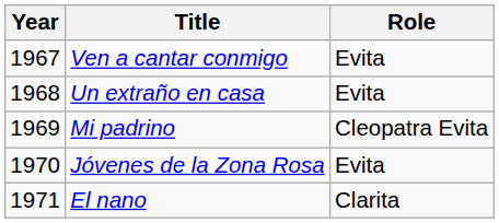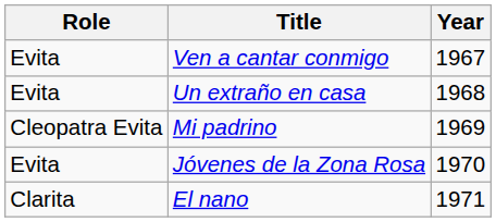 <table class="wikitable">
 <tr>
+<th>Role</th>
+<th>Title</th>
 <th>Year</th>
-<th>Title</th>
-<th>Role</th>
 </tr>
 <tr>
+<td>Evita</td>
+<td><em><a href='#'>Ven a cantar conmigo</a></em></td>
 <td>1967</td>
-<td><em><a href='#'>Ven a cantar conmigo</a></em></td>
-<td>Evita</td>
 </tr>
 <tr>
+<td>Evita</td>
+<td><em><a href='#'>Un extraño en casa</a></em></td>
 <td>1968</td>
-<td><em><a href='#'>Un extraño en casa</a></em></td>
-<td>Evita</td>
 </tr>
 <tr>
+<td>Cleopatra Evita</td>
+<td><em><a href='#'>Mi padrino</a></em></td>
 <td>1969</td>
-<td><em><a href='#'>Mi padrino</a></em></td>
-<td>Cleopatra Evita</td>
 </tr>
 <tr>
+<td>Evita</td>
+<td><em><a href='#'>Jóvenes de la Zona Rosa</a></em></td>
 <td>1970</td>
-<td><em><a href='#'>Jóvenes de la Zona Rosa</a></em></td>
-<td>Evita</td>
 </tr>
 <tr>
+<td>Clarita</td>
+<td><em><a href='#'>El nano</a></em></td>
 <td>1971</td>
-<td><em><a href='#'>El nano</a></em></td>
-<td>Clarita</td>
 </tr>
 </table>
